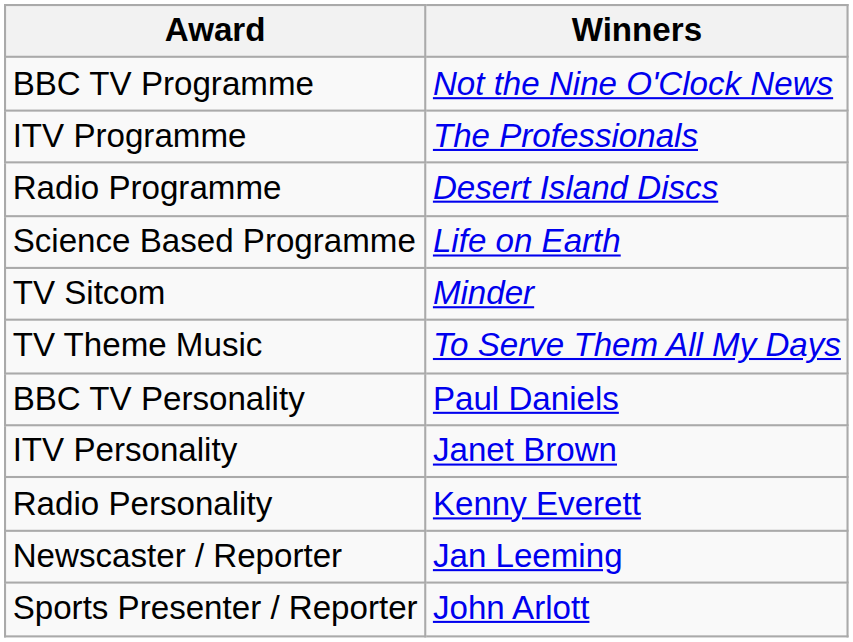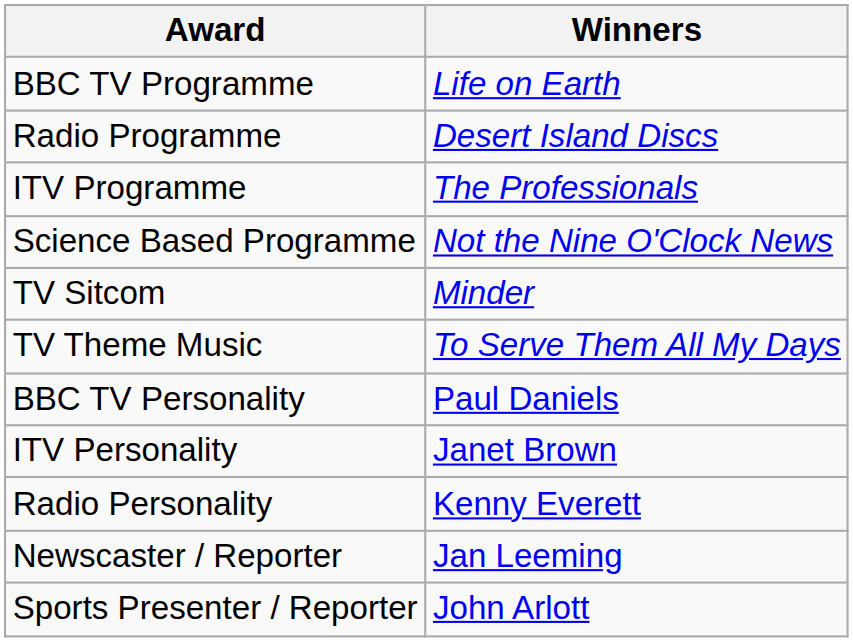 <table class="wikitable">
 <tr>
 <th>Award</th>
 <th>Winners</th>
 </tr>
 <tr>
 <td>BBC TV Programme</td>
-<td><em><a href='#'>Not the Nine O'Clock News</a></em></td>
+<td><em><a href='#'>Life on Earth</a></em></td>
+</tr>
+<tr>
+<td>Radio Programme</td>
+<td><em><a href='#'>Desert Island Discs</a></em></td>
 </tr>
 <tr>
 <td>ITV Programme</td>
 <td><em><a href='#'>The Professionals</a></em></td>
 </tr>
 <tr>
-<td>Radio Programme</td>
-<td><em><a href='#'>Desert Island Discs</a></em></td>
-</tr>
-<tr>
 <td>Science Based Programme</td>
-<td><em><a href='#'>Life on Earth</a></em></td>
+<td><em><a href='#'>Not the Nine O'Clock News</a></em></td>
 </tr>
 <tr>
 <td>TV Sitcom</td>
 <td><em><a href='#'>Minder</a></em></td>
 </tr>
 <tr>
 <td>TV Theme Music</td>
 <td><em><a href='#'>To Serve Them All My Days</a></em></td>
 </tr>
 <tr>
 <td>BBC TV Personality</td>
 <td><a href='#'>Paul Daniels</a></td>
 </tr>
 <tr>
 <td>ITV Personality</td>
 <td><a href='#'>Janet Brown</a></td>
 </tr>
 <tr>
 <td>Radio Personality</td>
 <td><a href='#'>Kenny Everett</a></td>
 </tr>
 <tr>
 <td>Newscaster / Reporter</td>
 <td><a href='#'>Jan Leeming</a></td>
 </tr>
 <tr>
 <td>Sports Presenter / Reporter</td>
 <td><a href='#'>John Arlott</a></td>
 </tr>
 </table>
